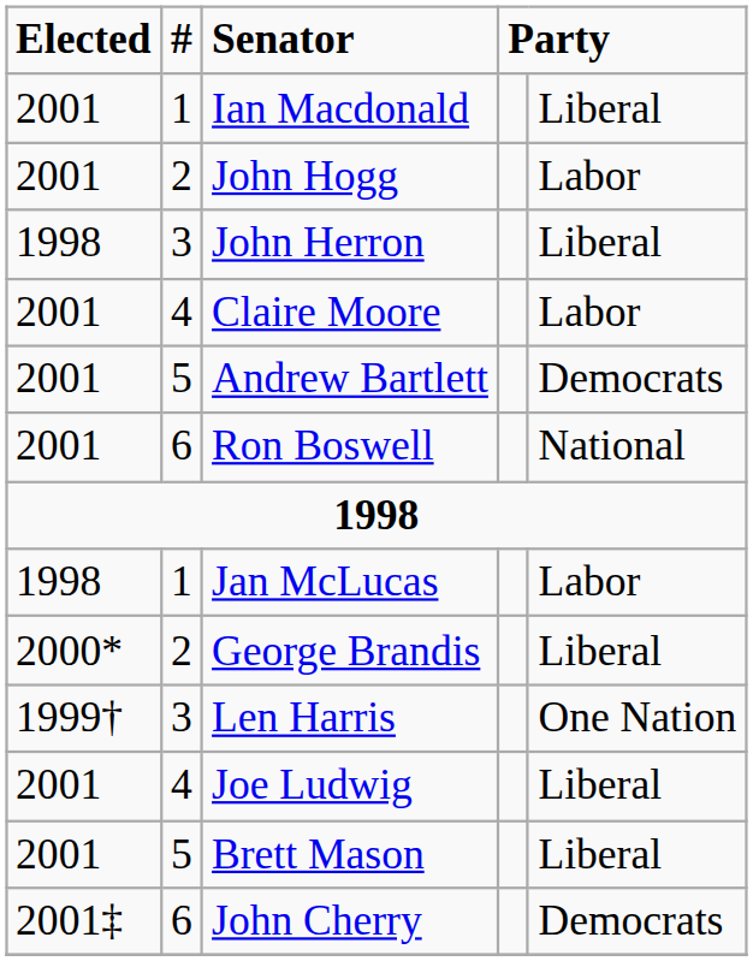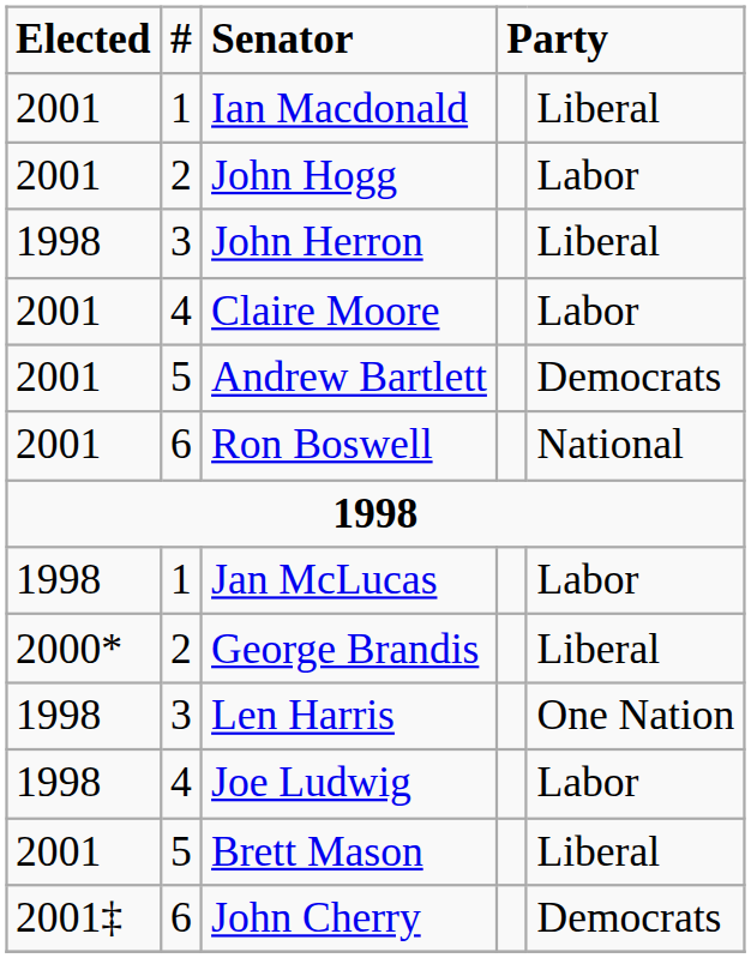 <table class="wikitable" style="float:right">
 <tr>
 <td><strong>Elected</strong></td>
 <td><strong>#</strong></td>
 <td><strong>Senator</strong></td>
 <td colspan="2"><strong>Party</strong></td>
 </tr>
 <tr>
 <td>2001</td>
 <td>1</td>
 <td><a href='#'>Ian Macdonald</a></td>
 <td> </td>
 <td>Liberal</td>
 </tr>
 <tr>
 <td>2001</td>
 <td>2</td>
 <td><a href='#'>John Hogg</a></td>
 <td> </td>
 <td>Labor</td>
 </tr>
 <tr>
 <td>1998</td>
 <td>3</td>
 <td><a href='#'>John Herron</a></td>
 <td> </td>
 <td>Liberal</td>
 </tr>
 <tr>
 <td>2001</td>
 <td>4</td>
 <td><a href='#'>Claire Moore</a></td>
 <td> </td>
 <td>Labor</td>
 </tr>
 <tr>
 <td>2001</td>
 <td>5</td>
 <td><a href='#'>Andrew Bartlett</a></td>
 <td> </td>
 <td>Democrats</td>
 </tr>
 <tr>
 <td>2001</td>
 <td>6</td>
 <td><a href='#'>Ron Boswell</a></td>
 <td> </td>
 <td>National</td>
 </tr>
 <tr>
 <td align=center colspan="5"><strong>1998</strong></td>
 </tr>
 <tr>
 <td>1998</td>
 <td>1</td>
 <td><a href='#'>Jan McLucas</a></td>
 <td> </td>
 <td>Labor</td>
 </tr>
 <tr>
 <td>2000*</td>
 <td>2</td>
 <td><a href='#'>George Brandis</a></td>
 <td> </td>
 <td>Liberal</td>
 </tr>
 <tr>
-<td>1999†</td>
+<td>1998</td>
 <td>3</td>
 <td><a href='#'>Len Harris</a></td>
 <td> </td>
 <td>One Nation</td>
 </tr>
 <tr>
-<td>2001</td>
+<td>1998</td>
 <td>4</td>
 <td><a href='#'>Joe Ludwig</a></td>
 <td> </td>
-<td>Liberal</td>
+<td>Labor</td>
 </tr>
 <tr>
 <td>2001</td>
 <td>5</td>
 <td><a href='#'>Brett Mason</a></td>
 <td> </td>
 <td>Liberal</td>
 </tr>
 <tr>
 <td>2001‡</td>
 <td>6</td>
 <td><a href='#'>John Cherry</a></td>
 <td> </td>
 <td>Democrats</td>
 </tr>
 <tr>
 </tr>
 </table>
